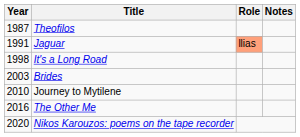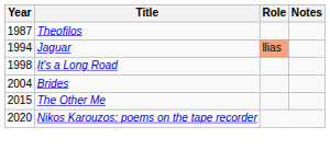 <table class="wikitable sortable">
 <tr>
 <th>Year</th>
 <th>Title</th>
 <th>Role</th>
 <th class="unsortable">Notes</th>
 </tr>
 <tr>
 <td>1987</td>
 <td><em><a href='#'>Theofilos</a></em></td>
 <td></td>
 <td></td>
 </tr>
 <tr>
-<td>1991</td>
+<td>1994</td>
 <td><em><a href='#'>Jaguar</a></em></td>
 <td style="background: lightsalmon;">llias</td>
 <td></td>
 </tr>
 <tr>
 <td>1998</td>
 <td><em><a href='#'>It's a Long Road</a></em></td>
 <td></td>
 <td></td>
 </tr>
 <tr>
-<td>2003</td>
+<td>2004</td>
 <td><em><a href='#'>Brides</a></em></td>
 <td></td>
 <td></td>
 </tr>
 <tr>
-<td>2010</td>
-<td>Journey to Mytilene</td>
-<td></td>
-<td></td>
-</tr>
-<tr>
-<td>2016</td>
+<td>2015</td>
 <td><em><a href='#'>The Other Me</a></em></td>
 <td></td>
 <td></td>
 </tr>
 <tr>
 <td>2020</td>
 <td><em><a href='#'>Nikos Karouzos: poems on the tape recorder</a></em></td>
 </tr>
 </table>
